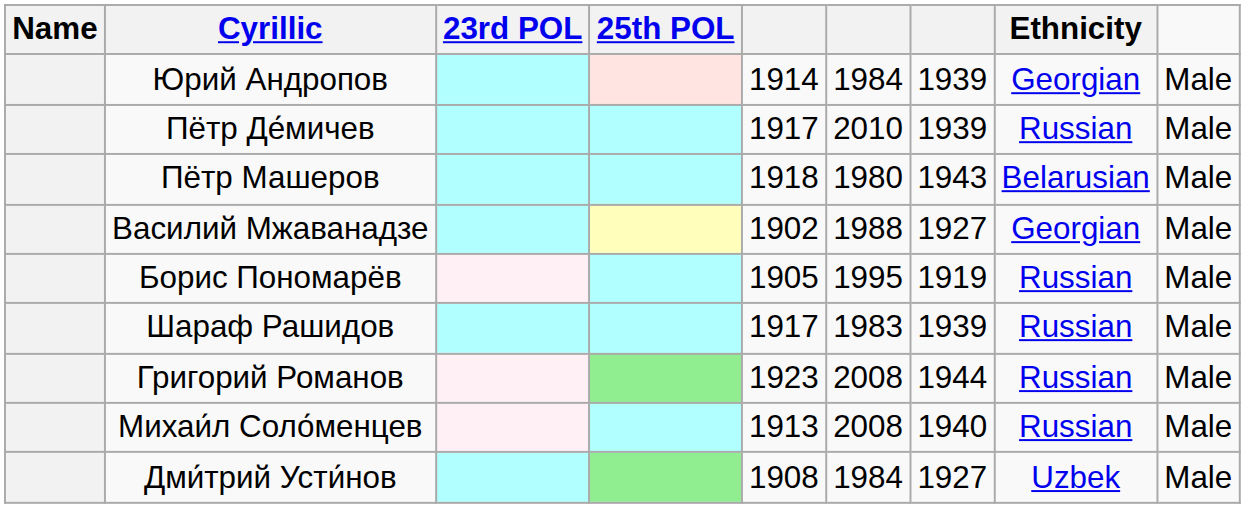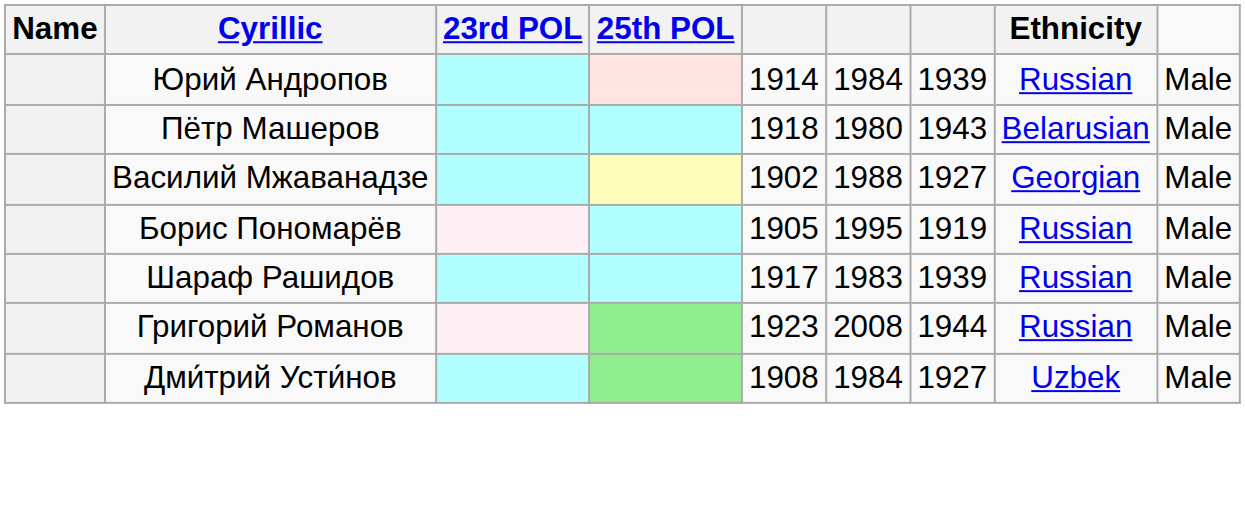 <table class="wikitable sortable" style=text-align:center>
 <tr>
 <th scope="col">Name</th>
 <th scope="col" class="unsortable"><a href='#'>Cyrillic</a></th>
 <th scope="col"><a href='#'>23rd POL</a></th>
 <th scope="col"><a href='#'>25th POL</a></th>
 <th scope="col"></th>
 <th scope="col"></th>
 <th scope="col"></th>
 <th scope="col">Ethnicity</th>
 </tr>
 <tr>
 <th align="center" scope="row" style="font-weight:normal;"></th>
 <td>Юрий Андропов</td>
 <td bgcolor = #B2FFFF></td>
 <td bgcolor = MistyRose></td>
 <td>1914</td>
 <td>1984</td>
-<td>1939</td>
-<td><a href='#'>Georgian</a></td>
-<td>Male</td>
-</tr>
-<tr>
-<th align="center" scope="row" style="font-weight:normal;"></th>
-<td>Пётр Де́мичев</td>
-<td bgcolor = #B2FFFF></td>
-<td bgcolor = #B2FFFF></td>
-<td>1917</td>
-<td>2010</td>
 <td>1939</td>
 <td><a href='#'>Russian</a></td>
 <td>Male</td>
 </tr>
 <tr>
 <th align="center" scope="row" style="font-weight:normal;"></th>
 <td>Пётр Машеров</td>
 <td bgcolor = #B2FFFF></td>
 <td bgcolor = #B2FFFF></td>
 <td>1918</td>
 <td>1980</td>
 <td>1943</td>
 <td><a href='#'>Belarusian</a></td>
 <td>Male</td>
 </tr>
 <tr>
 <th align="center" scope="row" style="font-weight:normal;"></th>
 <td>Василий Мжаванадзе</td>
 <td bgcolor = #B2FFFF></td>
 <td bgcolor = ffffbb></td>
 <td>1902</td>
 <td>1988</td>
 <td>1927</td>
 <td><a href='#'>Georgian</a></td>
 <td>Male</td>
 </tr>
 <tr>
 <th align="center" scope="row" style="font-weight:normal;"></th>
 <td>Борис Пономарёв</td>
 <td bgcolor = LavenderBlush></td>
 <td bgcolor = #B2FFFF></td>
 <td>1905</td>
 <td>1995</td>
 <td>1919</td>
 <td><a href='#'>Russian</a></td>
 <td>Male</td>
 </tr>
 <tr>
 <th align="center" scope="row" style="font-weight:normal;"></th>
 <td>Шараф Рашидов</td>
 <td bgcolor = #B2FFFF></td>
 <td bgcolor = #B2FFFF></td>
 <td>1917</td>
 <td>1983</td>
 <td>1939</td>
 <td><a href='#'>Russian</a></td>
 <td>Male</td>
 </tr>
 <tr>
 <th align="center" scope="row" style="font-weight:normal;"></th>
 <td>Григорий Романов</td>
 <td bgcolor = LavenderBlush></td>
 <td bgcolor = LightGreen></td>
 <td>1923</td>
 <td>2008</td>
 <td>1944</td>
 <td><a href='#'>Russian</a></td>
 <td>Male</td>
 </tr>
 <tr>
 <th align="center" scope="row" style="font-weight:normal;"></th>
-<td>Михаи́л Соло́менцев</td>
-<td bgcolor = LavenderBlush></td>
-<td bgcolor = #B2FFFF></td>
-<td>1913</td>
-<td>2008</td>
-<td>1940</td>
-<td><a href='#'>Russian</a></td>
-<td>Male</td>
-</tr>
-<tr>
-<th align="center" scope="row" style="font-weight:normal;"></th>
 <td>Дми́трий Усти́нов</td>
 <td bgcolor = #B2FFFF></td>
 <td bgcolor = LightGreen></td>
 <td>1908</td>
 <td>1984</td>
 <td>1927</td>
 <td><a href='#'>Uzbek</a></td>
 <td>Male</td>
 </tr>
 </table>
